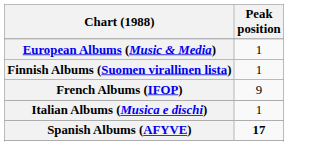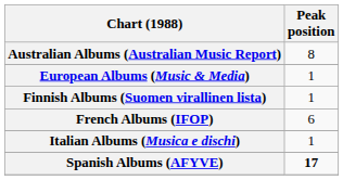 <table class="wikitable sortable plainrowheaders" style="text-align:center">
 <tr>
 <th scope="col">Chart (1988)</th>
 <th scope="col">Peak<br>position</th>
+</tr>
+<tr>
+<th scope="row">Australian Albums (<a href='#'>Australian Music Report</a>)</th>
+<td>8</td>
 </tr>
 <tr>
 </tr>
 <tr>
 </tr>
 <tr>
 </tr>
 <tr>
 <th scope="row"><a href='#'>European Albums</a> (<em><a href='#'>Music & Media</a></em>)</th>
 <td>1</td>
 </tr>
 <tr>
 <th scope="row">Finnish Albums (<a href='#'>Suomen virallinen lista</a>)</th>
 <td>1</td>
 </tr>
 <tr>
 <th scope="row">French Albums (<a href='#'>IFOP</a>)</th>
-<td>9</td>
+<td>6</td>
 </tr>
 <tr>
 </tr>
 <tr>
 <th scope="row">Italian Albums (<em><a href='#'>Musica e dischi</a></em>)</th>
 <td>1</td>
 </tr>
 <tr>
 </tr>
 <tr>
 </tr>
 <tr>
 <th scope="row">Spanish Albums (<a href='#'>AFYVE</a>)</th>
 <td><strong>17</strong></td>
 </tr>
 <tr>
 </tr>
 <tr>
 </tr>
 <tr>
 </tr>
 <tr>
 </tr>
 <tr>
 </tr>
 </table>
